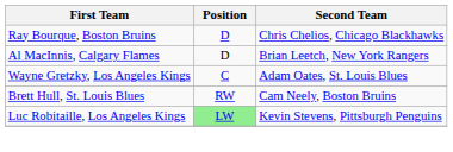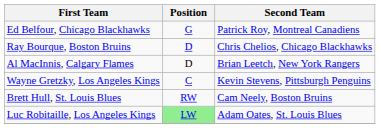 <table class="wikitable">
 <tr>
 <th>First Team</th>
 <th>  Position  </th>
 <th>Second Team</th>
+</tr>
+<tr>
+<td><a href='#'>Ed Belfour</a>, <a href='#'>Chicago Blackhawks</a></td>
+<td align=center><a href='#'>G</a></td>
+<td><a href='#'>Patrick Roy</a>, <a href='#'>Montreal Canadiens</a></td>
 </tr>
 <tr>
 <td><a href='#'>Ray Bourque</a>, <a href='#'>Boston Bruins</a></td>
 <td align=center><a href='#'>D</a></td>
 <td><a href='#'>Chris Chelios</a>, <a href='#'>Chicago Blackhawks</a></td>
 </tr>
 <tr>
 <td><a href='#'>Al MacInnis</a>, <a href='#'>Calgary Flames</a></td>
 <td align=center>D</td>
 <td><a href='#'>Brian Leetch</a>, <a href='#'>New York Rangers</a></td>
 </tr>
 <tr>
 <td><a href='#'>Wayne Gretzky</a>, <a href='#'>Los Angeles Kings</a></td>
 <td align=center><a href='#'>C</a></td>
-<td><a href='#'>Adam Oates</a>, <a href='#'>St. Louis Blues</a></td>
+<td><a href='#'>Kevin Stevens</a>, <a href='#'>Pittsburgh Penguins</a></td>
 </tr>
 <tr>
 <td><a href='#'>Brett Hull</a>, <a href='#'>St. Louis Blues</a></td>
 <td align=center><a href='#'>RW</a></td>
 <td><a href='#'>Cam Neely</a>, <a href='#'>Boston Bruins</a></td>
 </tr>
 <tr>
 <td><a href='#'>Luc Robitaille</a>, <a href='#'>Los Angeles Kings</a></td>
 <td align=center style="background: lightgreen;"><a href='#'>LW</a></td>
-<td><a href='#'>Kevin Stevens</a>, <a href='#'>Pittsburgh Penguins</a></td>
+<td><a href='#'>Adam Oates</a>, <a href='#'>St. Louis Blues</a></td>
 </tr>
 <tr>
 </tr>
 </table>
